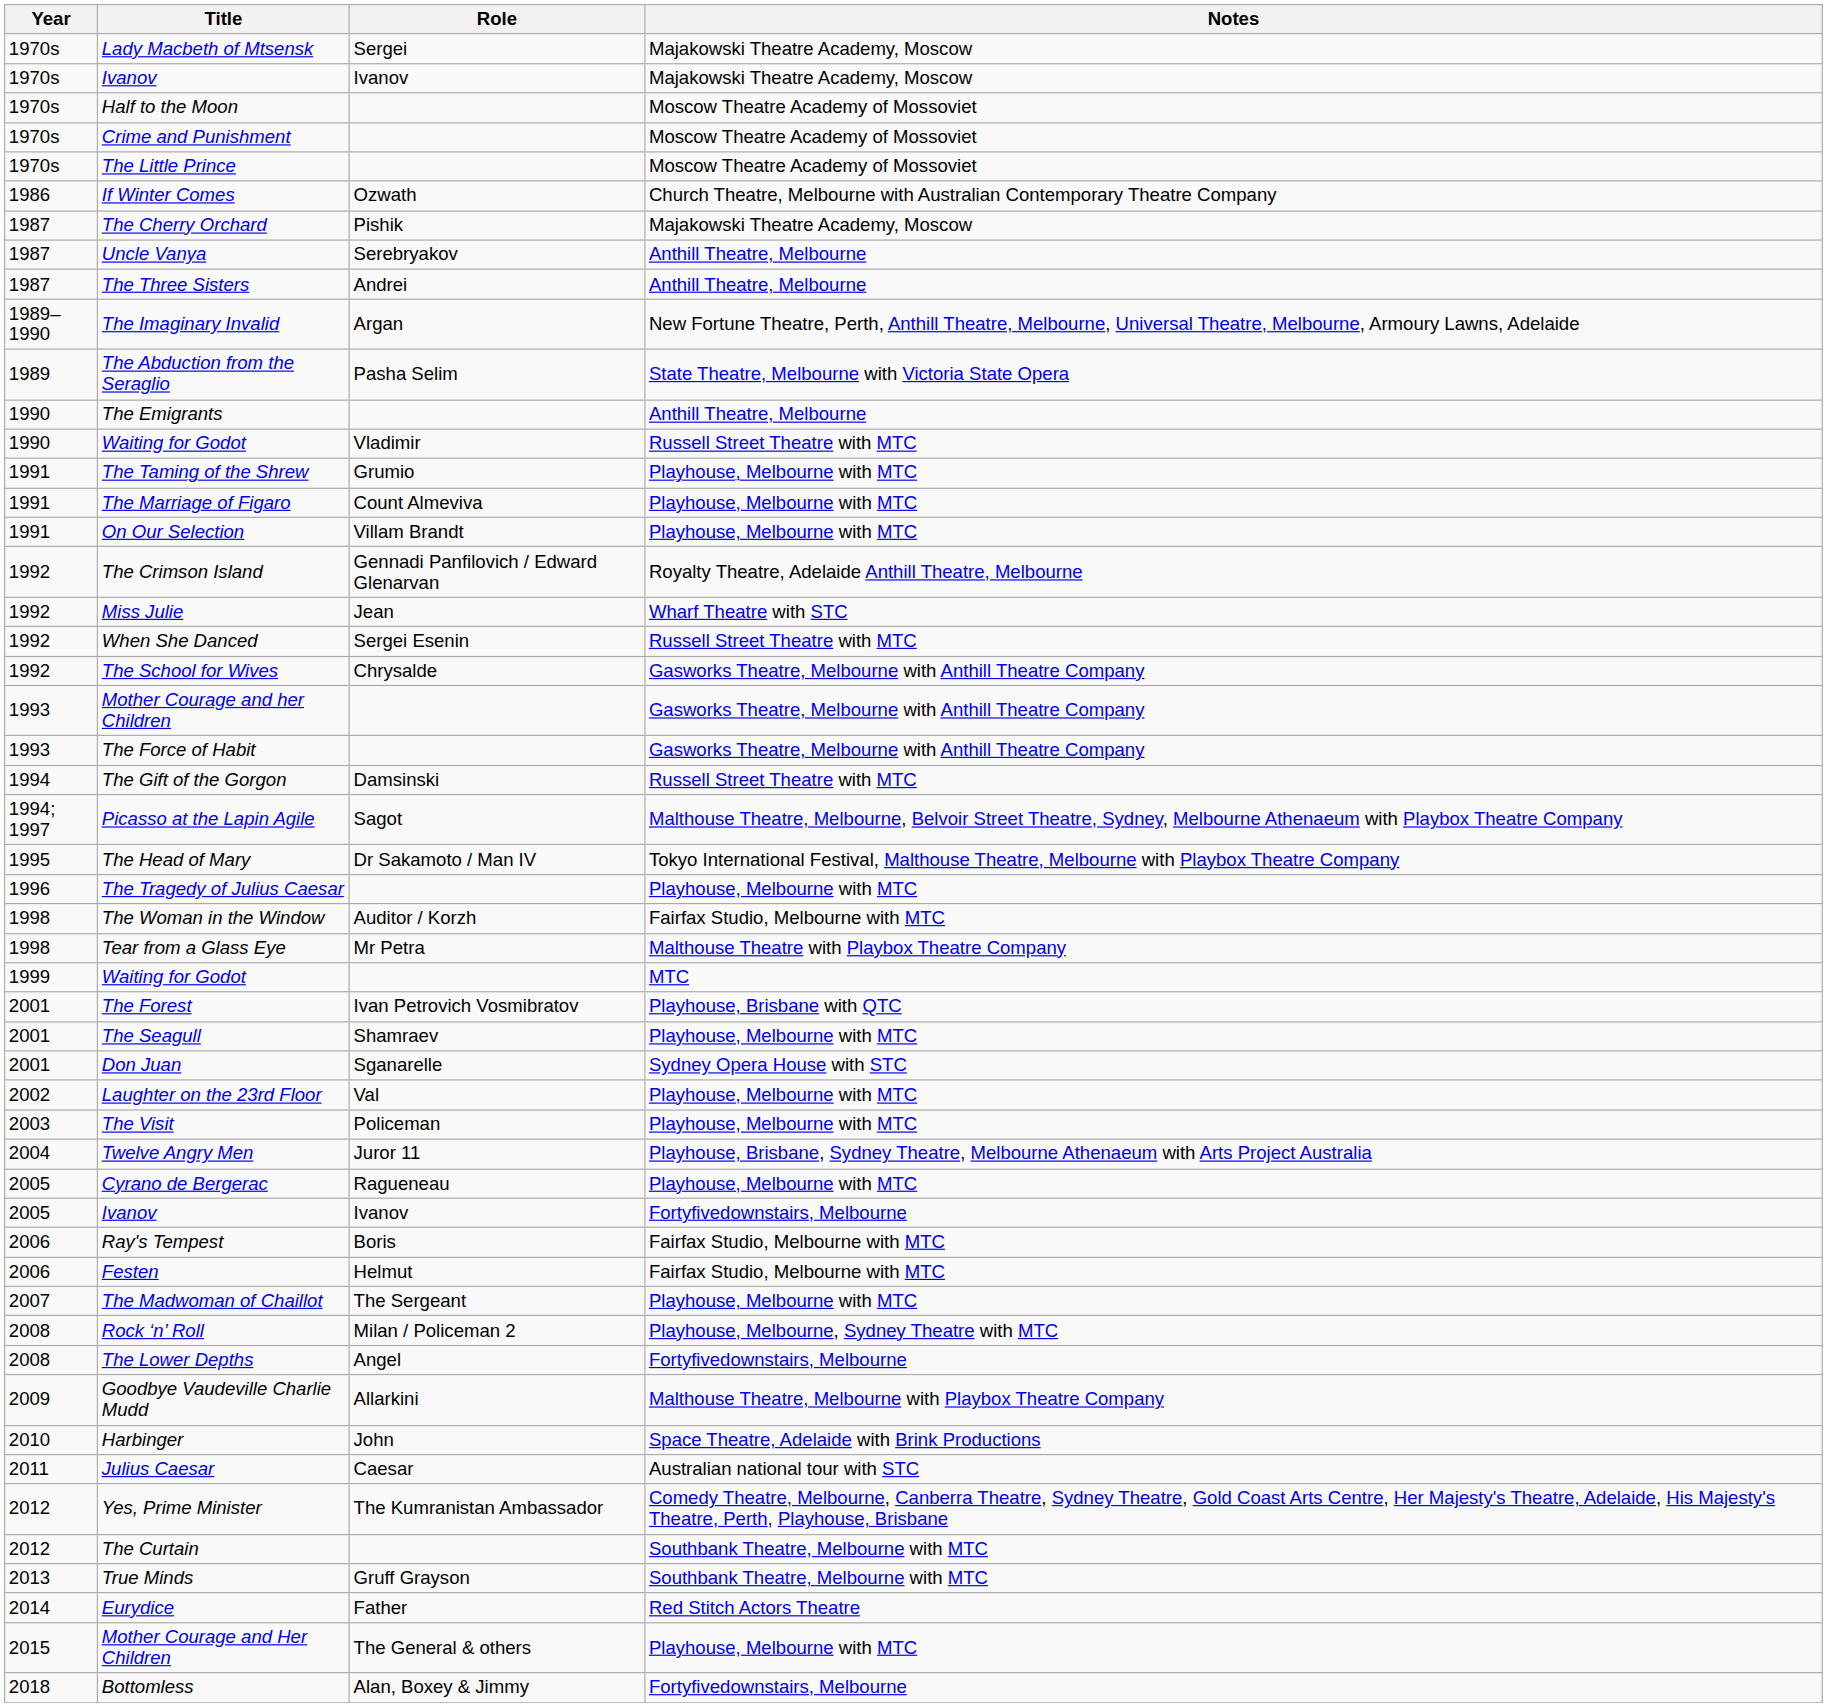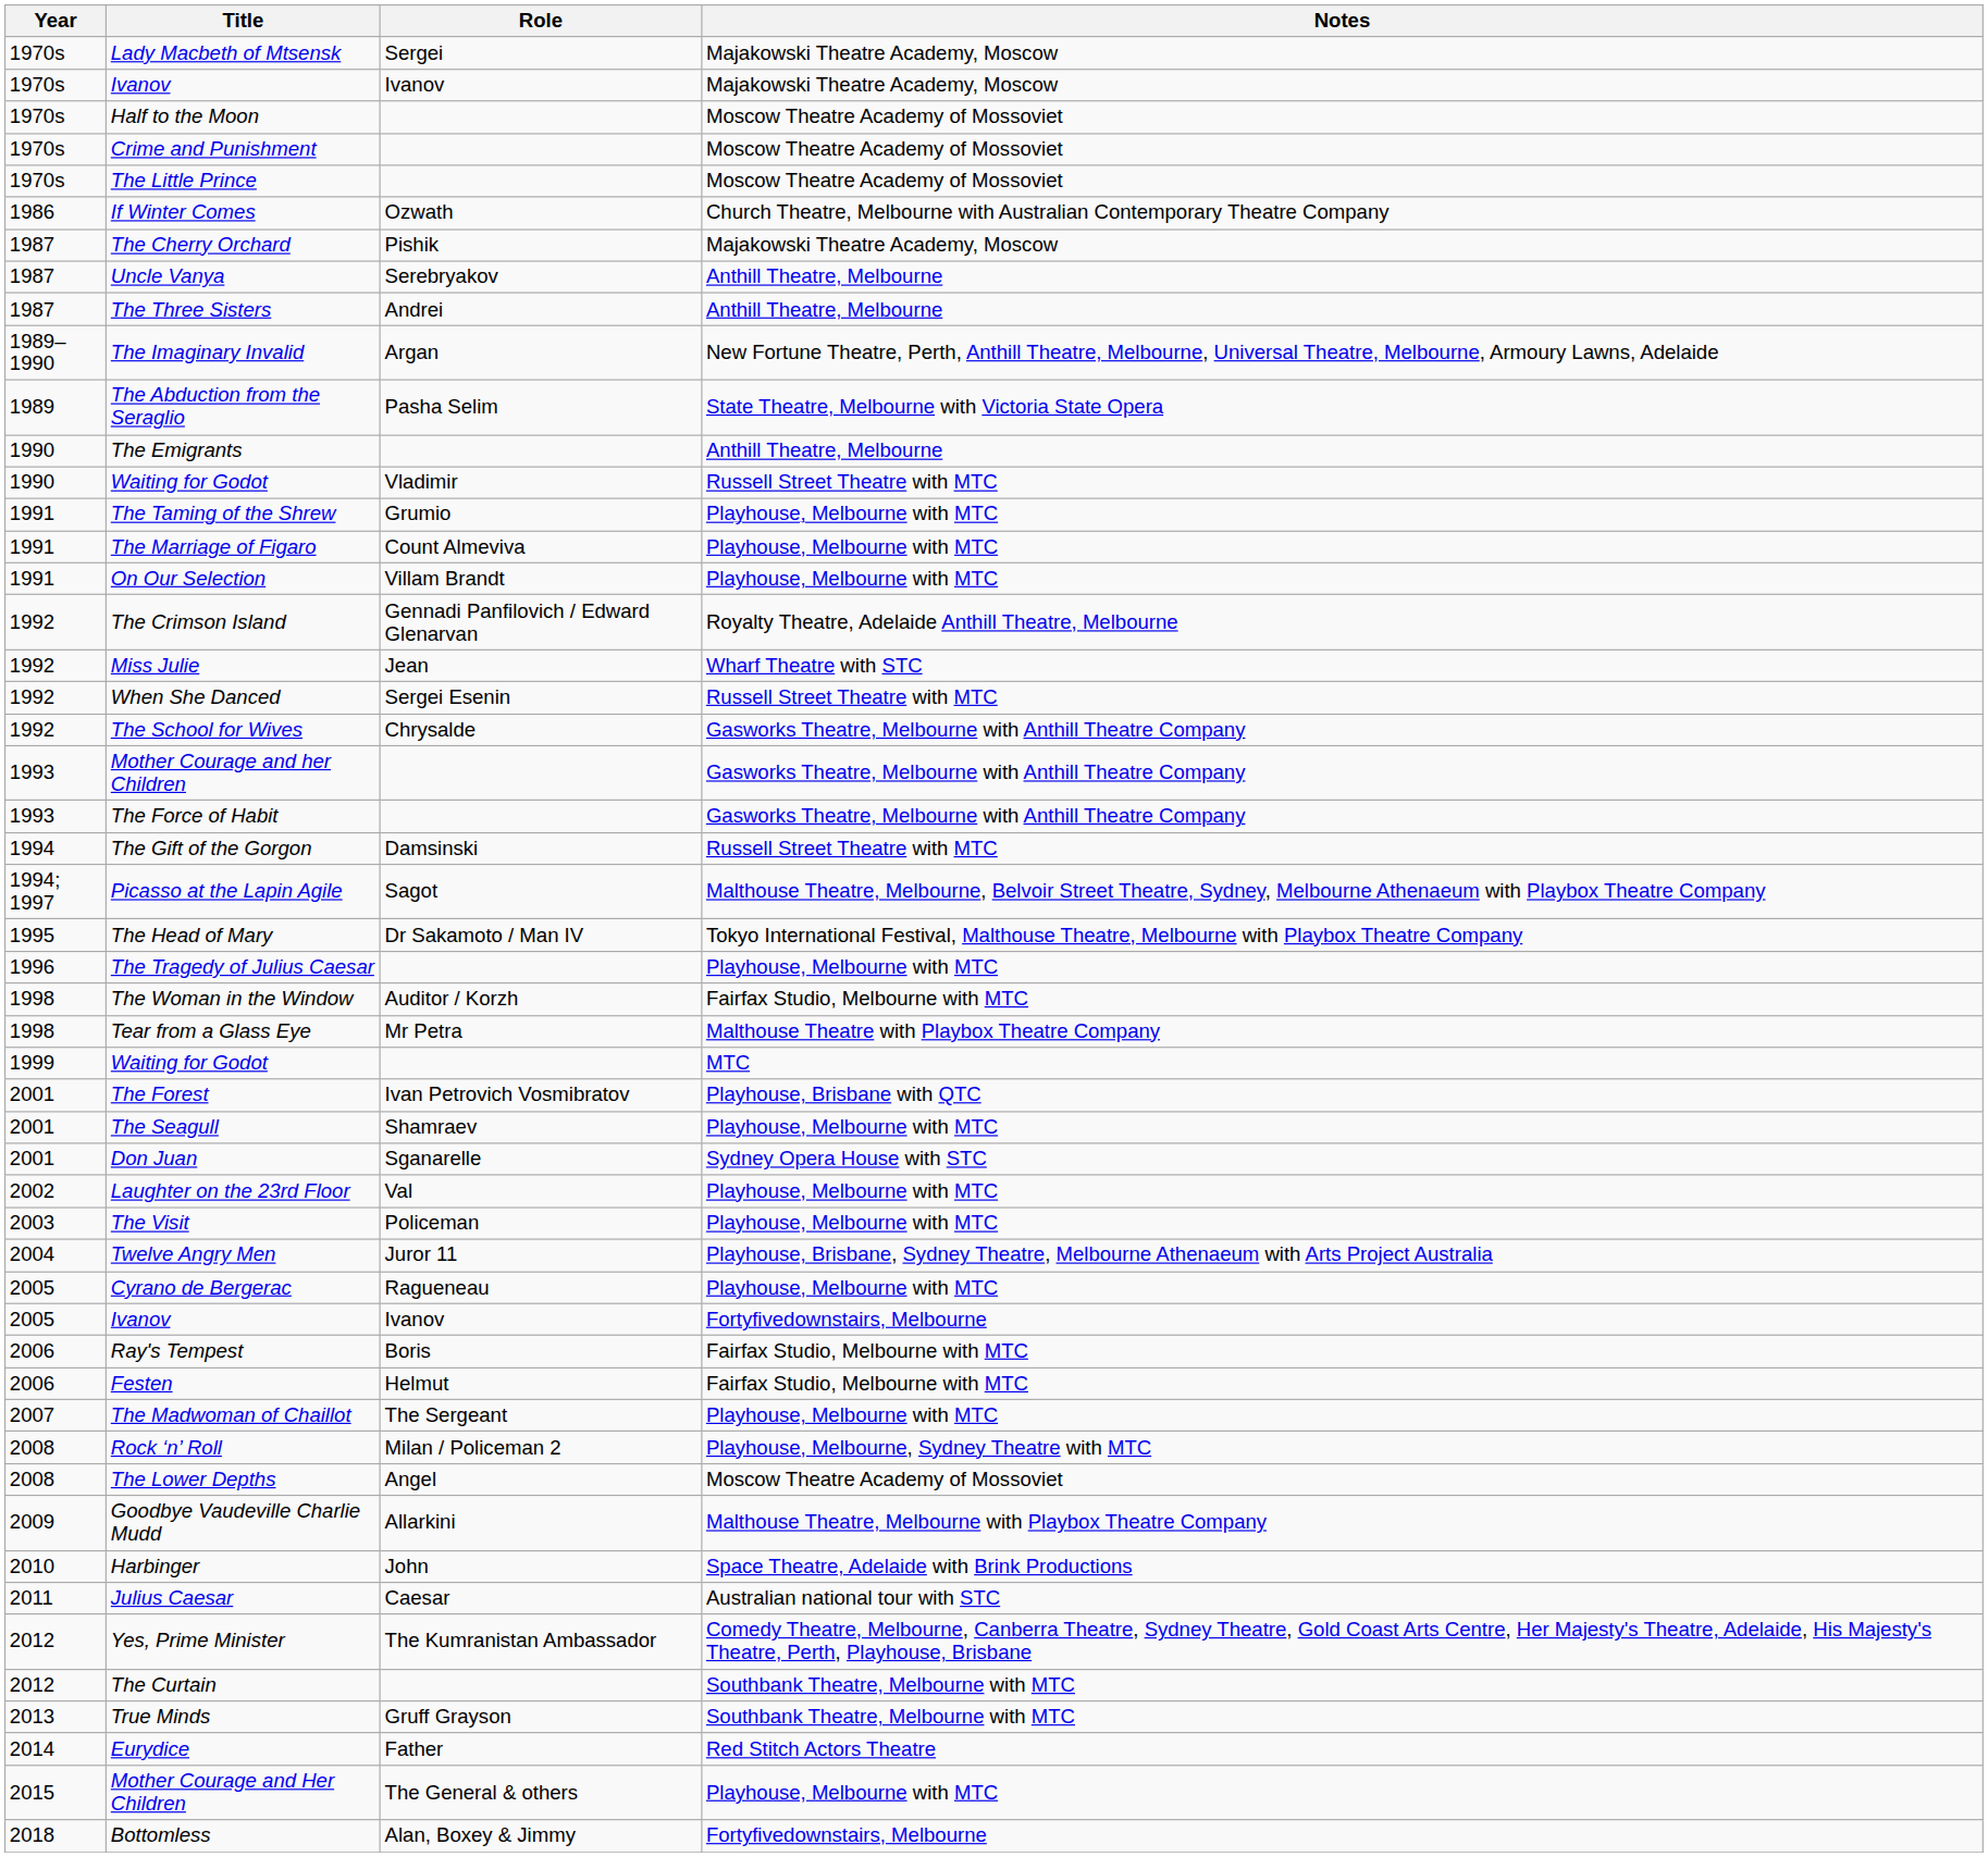 <table class="wikitable">
 <tr>
 <th>Year</th>
 <th>Title</th>
 <th>Role</th>
 <th>Notes</th>
 </tr>
 <tr>
 <td>1970s</td>
 <td><em><a href='#'>Lady Macbeth of Mtsensk</a></em></td>
 <td>Sergei</td>
 <td>Majakowski Theatre Academy, Moscow</td>
 </tr>
 <tr>
 <td>1970s</td>
 <td><em><a href='#'>Ivanov</a></em></td>
 <td>Ivanov</td>
 <td>Majakowski Theatre Academy, Moscow</td>
 </tr>
 <tr>
 <td>1970s</td>
 <td><em>Half to the Moon</em></td>
 <td></td>
 <td>Moscow Theatre Academy of Mossoviet</td>
 </tr>
 <tr>
 <td>1970s</td>
 <td><em><a href='#'>Crime and Punishment</a></em></td>
 <td></td>
 <td>Moscow Theatre Academy of Mossoviet</td>
 </tr>
 <tr>
 <td>1970s</td>
 <td><em><a href='#'>The Little Prince</a></em></td>
 <td></td>
 <td>Moscow Theatre Academy of Mossoviet</td>
 </tr>
 <tr>
 <td>1986</td>
 <td><em><a href='#'>If Winter Comes</a></em></td>
 <td>Ozwath</td>
 <td>Church Theatre, Melbourne with Australian Contemporary Theatre Company</td>
 </tr>
 <tr>
 <td>1987</td>
 <td><em><a href='#'>The Cherry Orchard</a></em></td>
 <td>Pishik</td>
 <td>Majakowski Theatre Academy, Moscow</td>
 </tr>
 <tr>
 <td>1987</td>
 <td><em><a href='#'>Uncle Vanya</a></em></td>
 <td>Serebryakov</td>
 <td><a href='#'>Anthill Theatre, Melbourne</a></td>
 </tr>
 <tr>
 <td>1987</td>
 <td><em><a href='#'>The Three Sisters</a></em></td>
 <td>Andrei</td>
 <td><a href='#'>Anthill Theatre, Melbourne</a></td>
 </tr>
 <tr>
 <td>1989–1990</td>
 <td><em><a href='#'>The Imaginary Invalid</a></em></td>
 <td>Argan</td>
 <td>New Fortune Theatre, Perth, <a href='#'>Anthill Theatre, Melbourne</a>, <a href='#'>Universal Theatre, Melbourne</a>, Armoury Lawns, Adelaide</td>
 </tr>
 <tr>
 <td>1989</td>
 <td><em><a href='#'>The Abduction from the Seraglio</a></em></td>
 <td>Pasha Selim</td>
 <td><a href='#'>State Theatre, Melbourne</a> with <a href='#'>Victoria State Opera</a></td>
 </tr>
 <tr>
 <td>1990</td>
 <td><em>The Emigrants</em></td>
 <td></td>
 <td><a href='#'>Anthill Theatre, Melbourne</a></td>
 </tr>
 <tr>
 <td>1990</td>
 <td><em><a href='#'>Waiting for Godot</a></em></td>
 <td>Vladimir</td>
 <td><a href='#'>Russell Street Theatre</a> with <a href='#'>MTC</a></td>
 </tr>
 <tr>
 <td>1991</td>
 <td><em><a href='#'>The Taming of the Shrew</a></em></td>
 <td>Grumio</td>
 <td><a href='#'>Playhouse, Melbourne</a> with <a href='#'>MTC</a></td>
 </tr>
 <tr>
 <td>1991</td>
 <td><em><a href='#'>The Marriage of Figaro</a></em></td>
 <td>Count Almeviva</td>
 <td><a href='#'>Playhouse, Melbourne</a> with <a href='#'>MTC</a></td>
 </tr>
 <tr>
 <td>1991</td>
 <td><em><a href='#'>On Our Selection</a></em></td>
 <td>Villam Brandt</td>
 <td><a href='#'>Playhouse, Melbourne</a> with <a href='#'>MTC</a></td>
 </tr>
 <tr>
 <td>1992</td>
 <td><em>The Crimson Island</em></td>
 <td>Gennadi Panfilovich / Edward Glenarvan</td>
 <td>Royalty Theatre, Adelaide <a href='#'>Anthill Theatre, Melbourne</a></td>
 </tr>
 <tr>
 <td>1992</td>
 <td><em><a href='#'>Miss Julie</a></em></td>
 <td>Jean</td>
 <td><a href='#'>Wharf Theatre</a> with <a href='#'>STC</a></td>
 </tr>
 <tr>
 <td>1992</td>
 <td><em>When She Danced</em></td>
 <td>Sergei Esenin</td>
 <td><a href='#'>Russell Street Theatre</a> with <a href='#'>MTC</a></td>
 </tr>
 <tr>
 <td>1992</td>
 <td><em><a href='#'>The School for Wives</a></em></td>
 <td>Chrysalde</td>
 <td><a href='#'>Gasworks Theatre, Melbourne</a> with <a href='#'>Anthill Theatre Company</a></td>
 </tr>
 <tr>
 <td>1993</td>
 <td><em><a href='#'>Mother Courage and her Children</a></em></td>
 <td></td>
 <td><a href='#'>Gasworks Theatre, Melbourne</a> with <a href='#'>Anthill Theatre Company</a></td>
 </tr>
 <tr>
 <td>1993</td>
 <td><em>The Force of Habit</em></td>
 <td></td>
 <td><a href='#'>Gasworks Theatre, Melbourne</a> with <a href='#'>Anthill Theatre Company</a></td>
 </tr>
 <tr>
 <td>1994</td>
 <td><em>The Gift of the Gorgon</em></td>
 <td>Damsinski</td>
 <td><a href='#'>Russell Street Theatre</a> with <a href='#'>MTC</a></td>
 </tr>
 <tr>
 <td>1994; 1997</td>
 <td><em><a href='#'>Picasso at the Lapin Agile</a></em></td>
 <td>Sagot</td>
 <td><a href='#'>Malthouse Theatre, Melbourne</a>, <a href='#'>Belvoir Street Theatre, Sydney</a>, <a href='#'>Melbourne Athenaeum</a> with <a href='#'>Playbox Theatre Company</a></td>
 </tr>
 <tr>
 <td>1995</td>
 <td><em>The Head of Mary</em></td>
 <td>Dr Sakamoto / Man IV</td>
 <td>Tokyo International Festival, <a href='#'>Malthouse Theatre, Melbourne</a> with <a href='#'>Playbox Theatre Company</a></td>
 </tr>
 <tr>
 <td>1996</td>
 <td><em><a href='#'>The Tragedy of Julius Caesar</a></em></td>
 <td></td>
 <td><a href='#'>Playhouse, Melbourne</a> with <a href='#'>MTC</a></td>
 </tr>
 <tr>
 <td>1998</td>
 <td><em>The Woman in the Window</em></td>
 <td>Auditor / Korzh</td>
 <td>Fairfax Studio, Melbourne with <a href='#'>MTC</a></td>
 </tr>
 <tr>
 <td>1998</td>
 <td><em>Tear from a Glass Eye</em></td>
 <td>Mr Petra</td>
 <td><a href='#'>Malthouse Theatre</a> with <a href='#'>Playbox Theatre Company</a></td>
 </tr>
 <tr>
 <td>1999</td>
 <td><em><a href='#'>Waiting for Godot</a></em></td>
 <td></td>
 <td><a href='#'>MTC</a></td>
 </tr>
 <tr>
 <td>2001</td>
 <td><em><a href='#'>The Forest</a></em></td>
 <td>Ivan Petrovich Vosmibratov</td>
 <td><a href='#'>Playhouse, Brisbane</a> with <a href='#'>QTC</a></td>
 </tr>
 <tr>
 <td>2001</td>
 <td><em><a href='#'>The Seagull</a></em></td>
 <td>Shamraev</td>
 <td><a href='#'>Playhouse, Melbourne</a> with <a href='#'>MTC</a></td>
 </tr>
 <tr>
 <td>2001</td>
 <td><em><a href='#'>Don Juan</a></em></td>
 <td>Sganarelle</td>
 <td><a href='#'>Sydney Opera House</a> with <a href='#'>STC</a></td>
 </tr>
 <tr>
 <td>2002</td>
 <td><em><a href='#'>Laughter on the 23rd Floor</a></em></td>
 <td>Val</td>
 <td><a href='#'>Playhouse, Melbourne</a> with <a href='#'>MTC</a></td>
 </tr>
 <tr>
 <td>2003</td>
 <td><em><a href='#'>The Visit</a></em></td>
 <td>Policeman</td>
 <td><a href='#'>Playhouse, Melbourne</a> with <a href='#'>MTC</a></td>
 </tr>
 <tr>
 <td>2004</td>
 <td><em><a href='#'>Twelve Angry Men</a></em></td>
 <td>Juror 11</td>
 <td><a href='#'>Playhouse, Brisbane</a>, <a href='#'>Sydney Theatre</a>, <a href='#'>Melbourne Athenaeum</a> with <a href='#'>Arts Project Australia</a></td>
 </tr>
 <tr>
 <td>2005</td>
 <td><em><a href='#'>Cyrano de Bergerac</a></em></td>
 <td>Ragueneau</td>
 <td><a href='#'>Playhouse, Melbourne</a> with <a href='#'>MTC</a></td>
 </tr>
 <tr>
 <td>2005</td>
 <td><em><a href='#'>Ivanov</a></em></td>
 <td>Ivanov</td>
 <td><a href='#'>Fortyfivedownstairs, Melbourne</a></td>
 </tr>
 <tr>
 <td>2006</td>
 <td><em>Ray's Tempest</em></td>
 <td>Boris</td>
 <td>Fairfax Studio, Melbourne with <a href='#'>MTC</a></td>
 </tr>
 <tr>
 <td>2006</td>
 <td><em><a href='#'>Festen</a></em></td>
 <td>Helmut</td>
 <td>Fairfax Studio, Melbourne with <a href='#'>MTC</a></td>
 </tr>
 <tr>
 <td>2007</td>
 <td><em><a href='#'>The Madwoman of Chaillot</a></em></td>
 <td>The Sergeant</td>
 <td><a href='#'>Playhouse, Melbourne</a> with <a href='#'>MTC</a></td>
 </tr>
 <tr>
 <td>2008</td>
 <td><em><a href='#'>Rock ‘n’ Roll</a></em></td>
 <td>Milan / Policeman 2</td>
 <td><a href='#'>Playhouse, Melbourne</a>, <a href='#'>Sydney Theatre</a> with <a href='#'>MTC</a></td>
 </tr>
 <tr>
 <td>2008</td>
 <td><em><a href='#'>The Lower Depths</a></em></td>
 <td>Angel</td>
-<td><a href='#'>Fortyfivedownstairs, Melbourne</a></td>
+<td>Moscow Theatre Academy of Mossoviet</td>
 </tr>
 <tr>
 <td>2009</td>
 <td><em>Goodbye Vaudeville Charlie Mudd</em></td>
 <td>Allarkini</td>
 <td><a href='#'>Malthouse Theatre, Melbourne</a> with <a href='#'>Playbox Theatre Company</a></td>
 </tr>
 <tr>
 <td>2010</td>
 <td><em>Harbinger</em></td>
 <td>John</td>
 <td><a href='#'>Space Theatre, Adelaide</a> with <a href='#'>Brink Productions</a></td>
 </tr>
 <tr>
 <td>2011</td>
 <td><em><a href='#'>Julius Caesar</a></em></td>
 <td>Caesar</td>
 <td>Australian national tour with <a href='#'>STC</a></td>
 </tr>
 <tr>
 <td>2012</td>
 <td><em>Yes, Prime Minister</em></td>
 <td>The Kumranistan Ambassador</td>
 <td><a href='#'>Comedy Theatre, Melbourne</a>, <a href='#'>Canberra Theatre</a>, <a href='#'>Sydney Theatre</a>, <a href='#'>Gold Coast Arts Centre</a>, <a href='#'>Her Majesty's Theatre, Adelaide</a>, <a href='#'>His Majesty's Theatre, Perth</a>, <a href='#'>Playhouse, Brisbane</a></td>
 </tr>
 <tr>
 <td>2012</td>
 <td><em>The Curtain</em></td>
 <td></td>
 <td><a href='#'>Southbank Theatre, Melbourne</a> with <a href='#'>MTC</a></td>
 </tr>
 <tr>
 <td>2013</td>
 <td><em>True Minds</em></td>
 <td>Gruff Grayson</td>
 <td><a href='#'>Southbank Theatre, Melbourne</a> with <a href='#'>MTC</a></td>
 </tr>
 <tr>
 <td>2014</td>
 <td><em><a href='#'>Eurydice</a></em></td>
 <td>Father</td>
 <td><a href='#'>Red Stitch Actors Theatre</a></td>
 </tr>
 <tr>
 <td>2015</td>
 <td><em><a href='#'>Mother Courage and Her Children</a></em></td>
 <td>The General & others</td>
 <td><a href='#'>Playhouse, Melbourne</a> with <a href='#'>MTC</a></td>
 </tr>
 <tr>
 <td>2018</td>
 <td><em>Bottomless</em></td>
 <td>Alan, Boxey & Jimmy</td>
 <td><a href='#'>Fortyfivedownstairs, Melbourne</a></td>
 </tr>
 </table>
